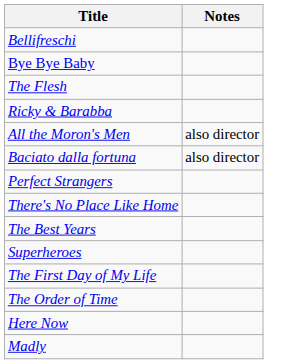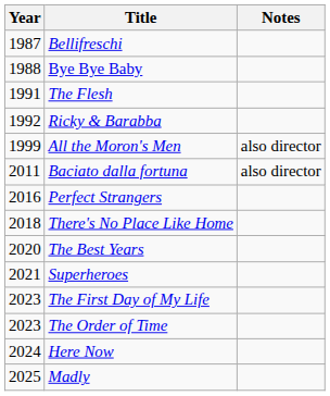 <table class="wikitable sortable">
 <tr>
+<th>Year</th>
 <th>Title</th>
 <th class="unsortable">Notes</th>
 </tr>
 <tr>
+<td>1987</td>
 <td><em><a href='#'>Bellifreschi</a></em></td>
 <td></td>
 </tr>
 <tr>
+<td>1988</td>
 <td><a href='#'>Bye Bye Baby</a></td>
 <td></td>
 </tr>
 <tr>
+<td>1991</td>
 <td><em><a href='#'>The Flesh</a></em></td>
 <td></td>
 </tr>
 <tr>
+<td>1992</td>
 <td><em><a href='#'>Ricky & Barabba</a></em></td>
 <td></td>
 </tr>
 <tr>
+<td>1999</td>
 <td><em><a href='#'>All the Moron's Men</a></em></td>
 <td>also director</td>
 </tr>
 <tr>
+<td>2011</td>
 <td><em><a href='#'>Baciato dalla fortuna</a></em></td>
 <td>also director</td>
 </tr>
 <tr>
+<td>2016</td>
 <td><em><a href='#'>Perfect Strangers</a></em></td>
 <td></td>
 </tr>
 <tr>
+<td>2018</td>
 <td><em><a href='#'>There's No Place Like Home</a></em></td>
 <td></td>
 </tr>
 <tr>
+<td>2020</td>
 <td><em><a href='#'>The Best Years</a></em></td>
 <td></td>
 </tr>
 <tr>
+<td>2021</td>
 <td><em><a href='#'>Superheroes</a></em></td>
 <td></td>
 </tr>
 <tr>
+<td>2023</td>
 <td><em><a href='#'>The First Day of My Life</a></em></td>
 <td></td>
 </tr>
 <tr>
+<td>2023</td>
 <td><em><a href='#'>The Order of Time</a></em></td>
 <td></td>
 </tr>
 <tr>
+<td>2024</td>
 <td><em><a href='#'>Here Now</a></em></td>
 <td></td>
 </tr>
 <tr>
+<td>2025</td>
 <td><em><a href='#'>Madly</a></em></td>
 <td></td>
 </tr>
 </table>
